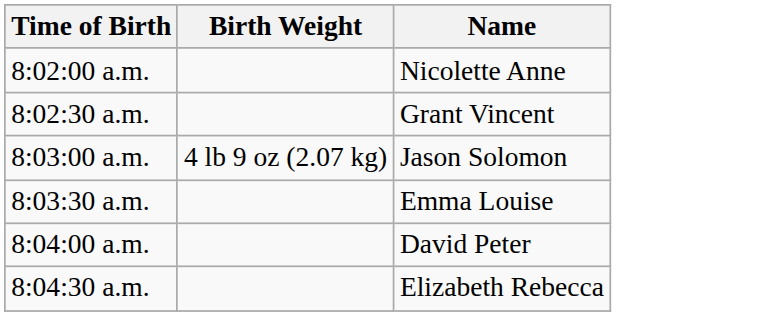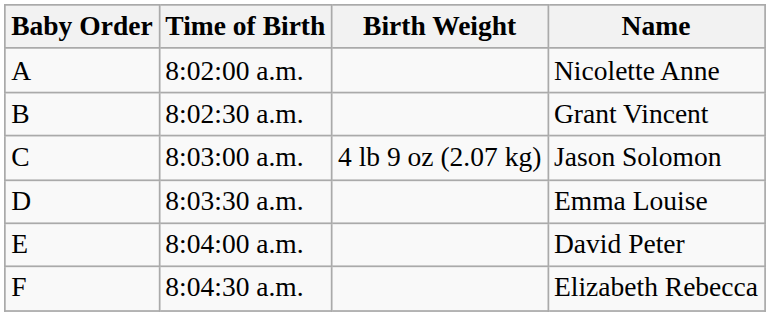 <table class="wikitable">
 <tr>
+<th>Baby Order</th>
 <th>Time of Birth</th>
 <th>Birth Weight</th>
 <th>Name</th>
 </tr>
 <tr>
+<td>A</td>
 <td>8:02:00 a.m.</td>
 <td></td>
 <td>Nicolette Anne</td>
 </tr>
 <tr>
+<td>B</td>
 <td>8:02:30 a.m.</td>
 <td></td>
 <td>Grant Vincent</td>
 </tr>
 <tr>
+<td>C</td>
 <td>8:03:00 a.m.</td>
 <td>4 lb 9 oz (2.07 kg)</td>
 <td>Jason Solomon</td>
 </tr>
 <tr>
+<td>D</td>
 <td>8:03:30 a.m.</td>
 <td></td>
 <td>Emma Louise</td>
 </tr>
 <tr>
+<td>E</td>
 <td>8:04:00 a.m.</td>
 <td></td>
 <td>David Peter</td>
 </tr>
 <tr>
+<td>F</td>
 <td>8:04:30 a.m.</td>
 <td></td>
 <td>Elizabeth Rebecca</td>
 </tr>
 </table>
